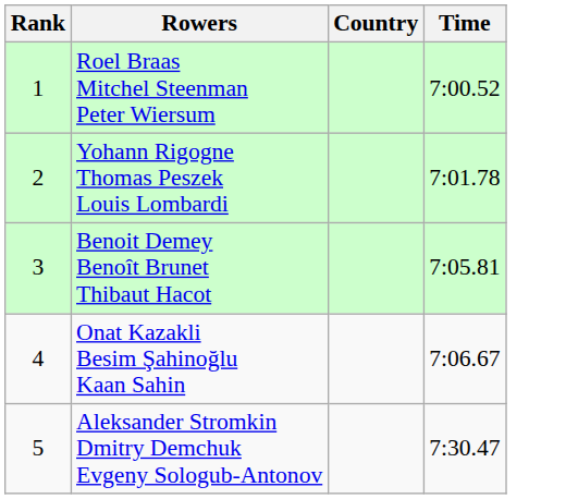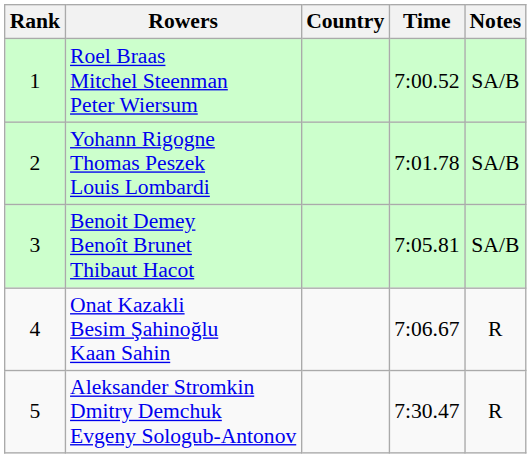 <table class="wikitable" style="text-align:center">
 <tr>
 <th>Rank</th>
 <th>Rowers</th>
 <th>Country</th>
 <th>Time</th>
+<th>Notes</th>
 </tr>
 <tr bgcolor=ccffcc>
 <td>1</td>
 <td align="left"><a href='#'>Roel Braas</a><br><a href='#'>Mitchel Steenman</a><br><a href='#'>Peter Wiersum</a></td>
 <td align="left"></td>
 <td>7:00.52</td>
+<td>SA/B</td>
 </tr>
 <tr bgcolor=ccffcc>
 <td>2</td>
 <td align="left"><a href='#'>Yohann Rigogne</a><br><a href='#'>Thomas Peszek</a><br><a href='#'>Louis Lombardi</a></td>
 <td align="left"></td>
 <td>7:01.78</td>
+<td>SA/B</td>
 </tr>
 <tr bgcolor=ccffcc>
 <td>3</td>
 <td align="left"><a href='#'>Benoit Demey</a><br><a href='#'>Benoît Brunet</a><br><a href='#'>Thibaut Hacot</a></td>
 <td align="left"></td>
 <td>7:05.81</td>
+<td>SA/B</td>
 </tr>
 <tr>
 <td>4</td>
 <td align="left"><a href='#'>Onat Kazakli</a><br><a href='#'>Besim Şahinoğlu</a><br><a href='#'>Kaan Sahin</a></td>
 <td align="left"></td>
 <td>7:06.67</td>
+<td>R</td>
 </tr>
 <tr>
 <td>5</td>
 <td align="left"><a href='#'>Aleksander Stromkin</a><br><a href='#'>Dmitry Demchuk</a><br><a href='#'>Evgeny Sologub-Antonov</a></td>
 <td align="left"></td>
 <td>7:30.47</td>
+<td>R</td>
 </tr>
 </table>
